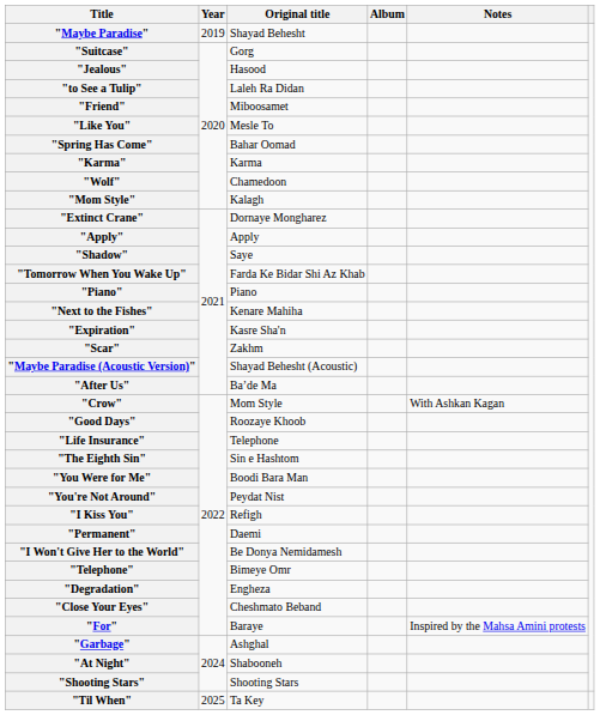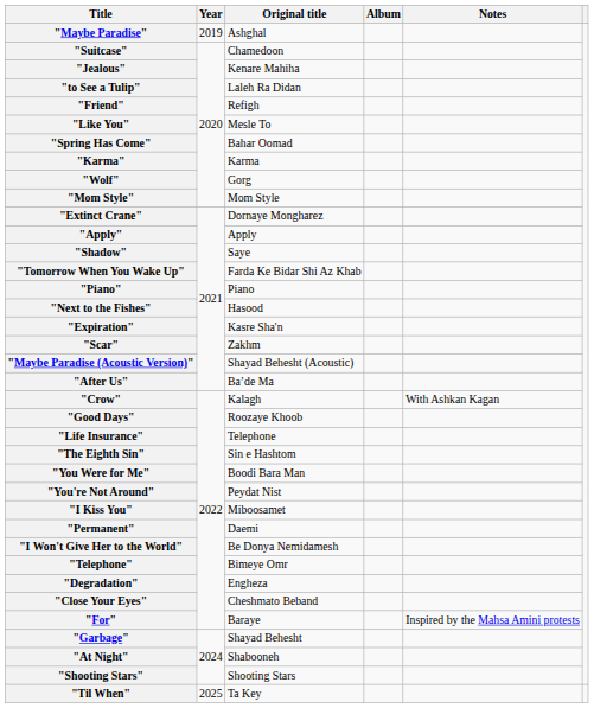 <table class="wikitable sortable plainrowheaders">
 <tr>
 <th scope="col">Title</th>
 <th scope="col">Year</th>
 <th scope="col" colspan="1">Original title</th>
 <th scope="col">Album</th>
 <th scope="col">Notes</th>
 <th scope="col"></th>
 </tr>
 <tr>
 <th scope="row">"<a href='#'>Maybe Paradise</a>"</th>
 <td>2019</td>
-<td>Shayad Behesht</td>
+<td>Ashghal</td>
 <td></td>
 <td></td>
 <td rowspan="36"></td>
 </tr>
 <tr>
 <th scope="row">"Suitcase"</th>
 <td rowspan="9">2020</td>
-<td>Gorg</td>
+<td>Chamedoon</td>
 <td></td>
 <td></td>
 </tr>
 <tr>
 <th scope="row">"Jealous"</th>
-<td>Hasood</td>
+<td>Kenare Mahiha</td>
 <td></td>
 <td></td>
 </tr>
 <tr>
 <th scope="row">"to See a Tulip"</th>
 <td>Laleh Ra Didan</td>
 <td></td>
 <td></td>
 </tr>
 <tr>
 <th scope="row">"Friend"</th>
-<td>Miboosamet</td>
+<td>Refigh</td>
 <td></td>
 <td></td>
 </tr>
 <tr>
 <th scope="row">"Like You"</th>
 <td>Mesle To</td>
 <td></td>
 <td></td>
 </tr>
 <tr>
 <th scope="row">"Spring Has Come"</th>
 <td>Bahar Oomad</td>
 <td></td>
 <td></td>
 </tr>
 <tr>
 <th scope="row">"Karma"</th>
 <td>Karma</td>
 <td></td>
 <td></td>
 </tr>
 <tr>
 <th scope="row">"Wolf"</th>
-<td>Chamedoon</td>
+<td>Gorg</td>
 <td></td>
 <td></td>
 </tr>
 <tr>
 <th scope="row">"Mom Style"</th>
-<td>Kalagh</td>
+<td>Mom Style</td>
 <td></td>
 <td></td>
 </tr>
 <tr>
 <th scope="row">"Extinct Crane"</th>
 <td rowspan="10">2021</td>
 <td>Dornaye Mongharez</td>
 <td></td>
 <td></td>
 </tr>
 <tr>
 <th scope="row">"Apply"</th>
 <td>Apply</td>
 <td></td>
 <td></td>
 </tr>
 <tr>
 <th scope="row">"Shadow"</th>
 <td>Saye</td>
 <td></td>
 <td></td>
 </tr>
 <tr>
 <th scope="row">"Tomorrow When You Wake Up"</th>
 <td>Farda Ke Bidar Shi Az Khab</td>
 <td></td>
 <td></td>
 </tr>
 <tr>
 <th scope="row">"Piano"</th>
 <td>Piano</td>
 <td></td>
 <td></td>
 </tr>
 <tr>
 <th scope="row">"Next to the Fishes"</th>
-<td>Kenare Mahiha</td>
+<td>Hasood</td>
 <td></td>
 <td></td>
 </tr>
 <tr>
 <th scope="row">"Expiration"</th>
 <td>Kasre Sha'n</td>
 <td></td>
 <td></td>
 </tr>
 <tr>
 <th scope="row">"Scar"</th>
 <td>Zakhm</td>
 <td></td>
 <td></td>
 </tr>
 <tr>
 <th scope="row">"<a href='#'>Maybe Paradise (Acoustic Version)</a>"</th>
 <td>Shayad Behesht (Acoustic)</td>
 <td></td>
 <td></td>
 </tr>
 <tr>
 <th scope="row">"After Us"</th>
 <td>Ba’de Ma</td>
 <td></td>
 <td></td>
 </tr>
 <tr>
 <th scope="row">"Crow"</th>
 <td rowspan="13">2022</td>
-<td>Mom Style</td>
+<td>Kalagh</td>
 <td></td>
 <td>With Ashkan Kagan</td>
 </tr>
 <tr>
 <th scope="row">"Good Days"</th>
 <td>Roozaye Khoob</td>
 <td></td>
 <td></td>
 </tr>
 <tr>
 <th scope="row">"Life Insurance"</th>
 <td>Telephone</td>
 <td></td>
 <td></td>
 </tr>
 <tr>
 <th scope="row">"The Eighth Sin"</th>
 <td>Sin e Hashtom</td>
 <td></td>
 <td></td>
 </tr>
 <tr>
 <th scope="row">"You Were for Me"</th>
 <td>Boodi Bara Man</td>
 <td></td>
 <td></td>
 </tr>
 <tr>
 <th scope="row">"You're Not Around"</th>
 <td>Peydat Nist</td>
 <td></td>
 <td></td>
 </tr>
 <tr>
 <th scope="row">"I Kiss You"</th>
-<td>Refigh</td>
+<td>Miboosamet</td>
 <td></td>
 <td></td>
 </tr>
 <tr>
 <th scope="row">"Permanent"</th>
 <td>Daemi</td>
 <td></td>
 <td></td>
 </tr>
 <tr>
 <th scope="row">"I Won't Give Her to the World"</th>
 <td>Be Donya Nemidamesh</td>
 <td></td>
 <td></td>
 </tr>
 <tr>
 <th scope="row">"Telephone"</th>
 <td>Bimeye Omr</td>
 <td></td>
 <td></td>
 </tr>
 <tr>
 <th scope="row">"Degradation"</th>
 <td>Engheza</td>
 <td></td>
 <td></td>
 </tr>
 <tr>
 <th scope="row">"Close Your Eyes"</th>
 <td>Cheshmato Beband</td>
 <td></td>
 <td></td>
 </tr>
 <tr>
 <th scope="row">"<a href='#'>For</a>"</th>
 <td>Baraye</td>
 <td></td>
 <td>Inspired by the <a href='#'>Mahsa Amini protests</a></td>
 </tr>
 <tr>
 <th scope="row">"<a href='#'>Garbage</a>"</th>
 <td rowspan="3">2024</td>
-<td>Ashghal</td>
+<td>Shayad Behesht</td>
 <td></td>
 <td></td>
 </tr>
 <tr>
 <th scope="row">"At Night"</th>
 <td>Shabooneh</td>
 <td></td>
 <td></td>
 </tr>
 <tr>
 <th scope="row">"Shooting Stars"</th>
 <td>Shooting Stars</td>
 <td></td>
 <td></td>
 </tr>
 <tr>
 <th scope="row">"Til When"</th>
 <td>2025</td>
 <td>Ta Key</td>
 <td></td>
 <td></td>
 <td></td>
 </tr>
 </table>
